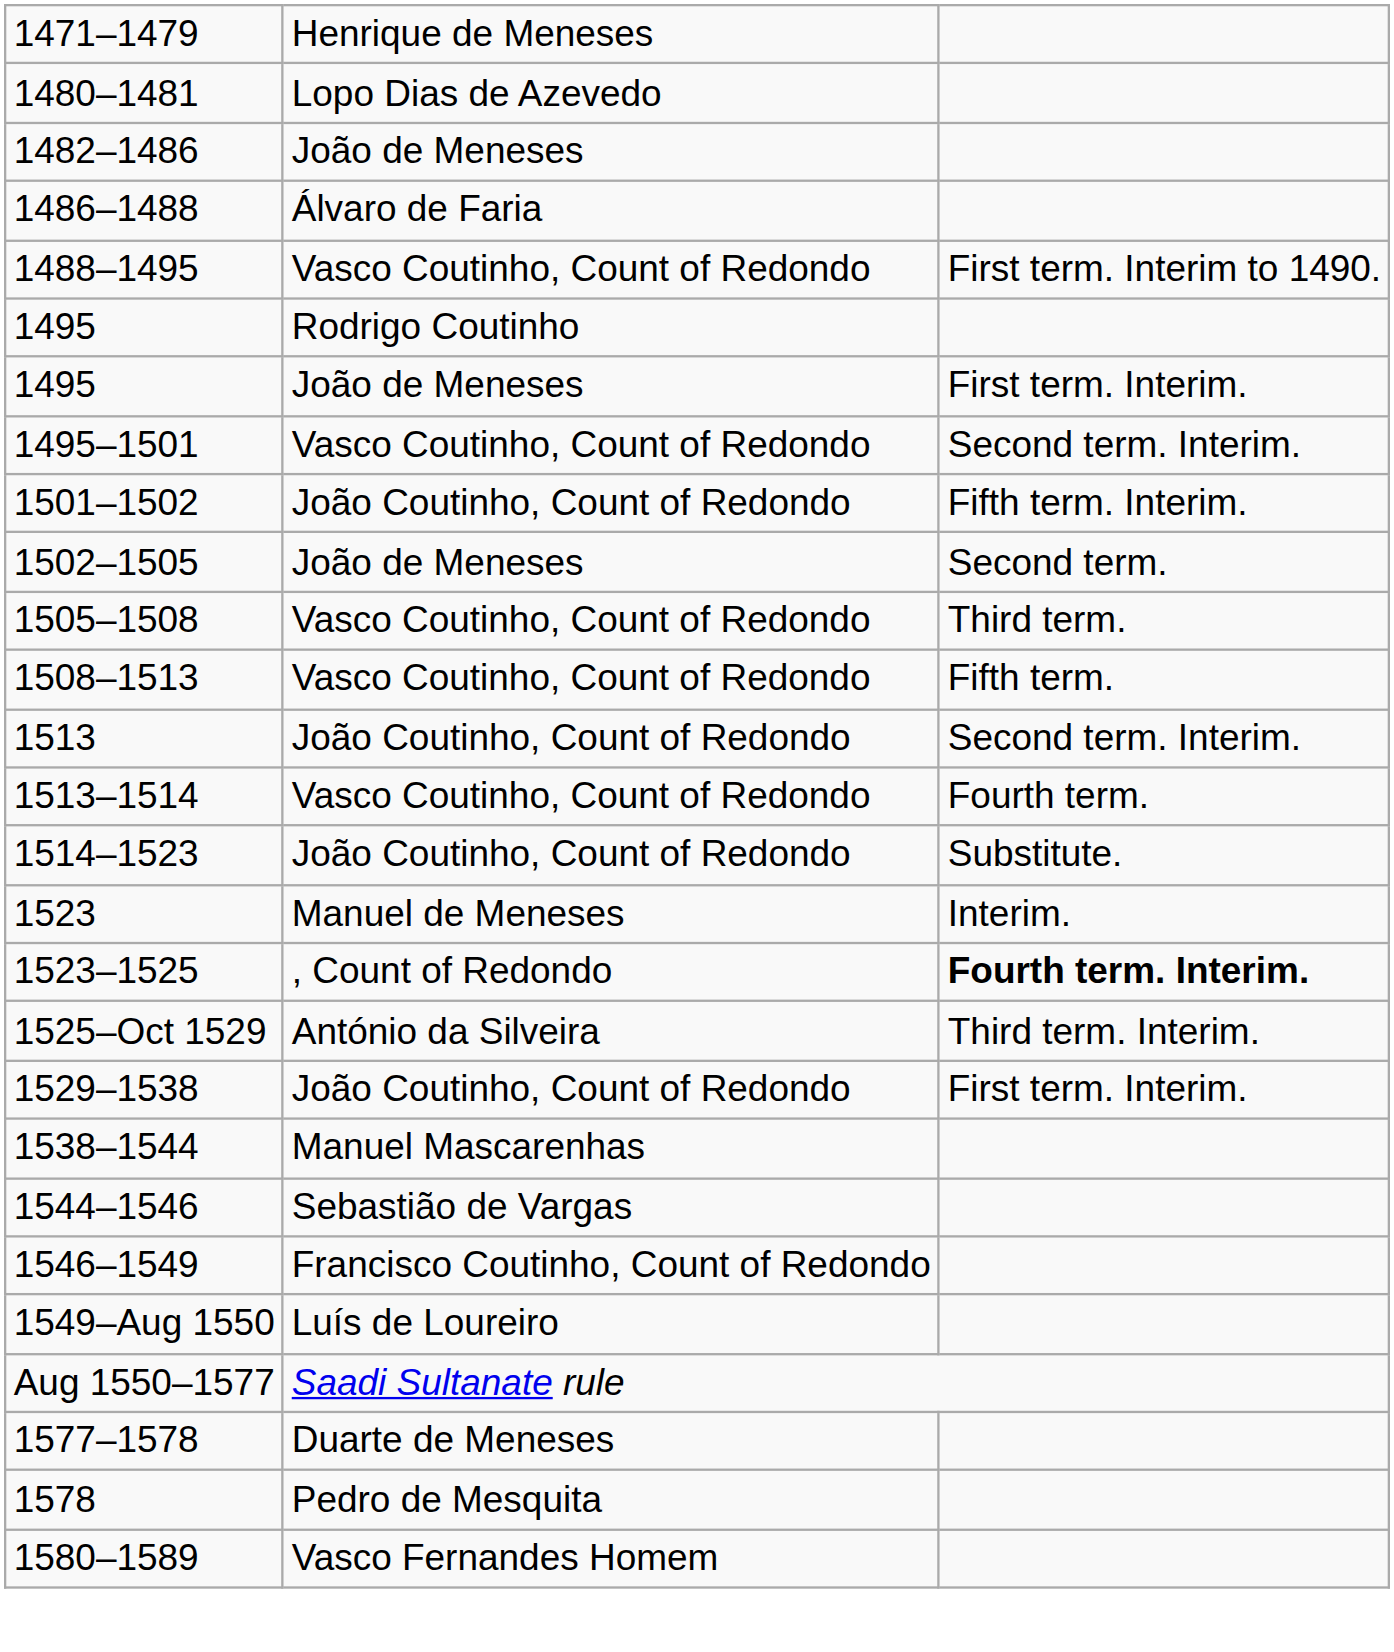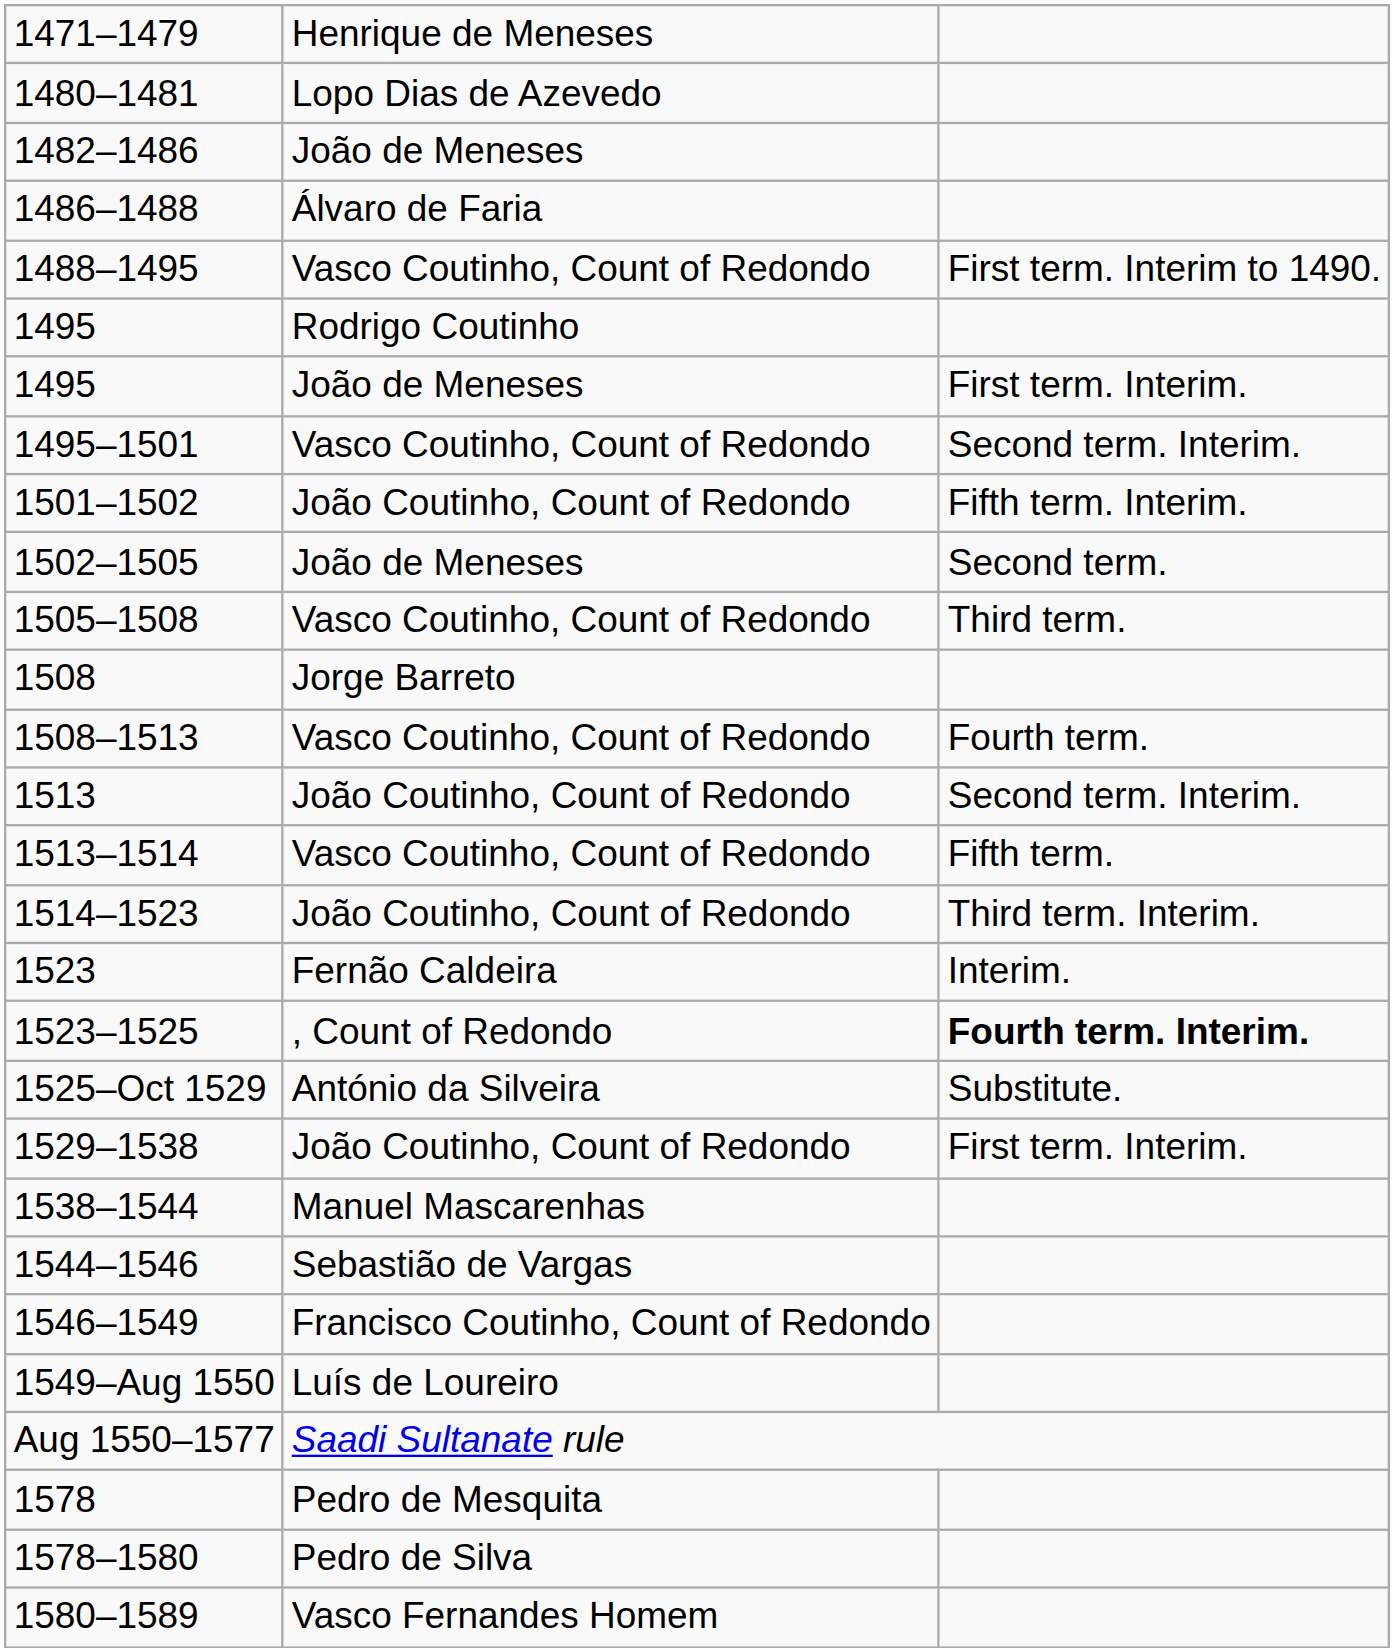 <table class="wikitable">
 <tr>
 <td>1471–1479</td>
 <td>Henrique de Meneses</td>
 <td></td>
 </tr>
 <tr>
 <td>1480–1481</td>
 <td>Lopo Dias de Azevedo</td>
 <td></td>
 </tr>
 <tr>
 <td>1482–1486</td>
 <td>João de Meneses</td>
 <td></td>
 </tr>
 <tr>
 <td>1486–1488</td>
 <td>Álvaro de Faria</td>
 <td></td>
 </tr>
 <tr>
 <td>1488–1495</td>
 <td>Vasco Coutinho, Count of Redondo</td>
 <td>First term. Interim to 1490.</td>
 </tr>
 <tr>
 <td>1495</td>
 <td>Rodrigo Coutinho</td>
 <td></td>
 </tr>
 <tr>
 <td>1495</td>
 <td>João de Meneses</td>
 <td>First term. Interim.</td>
 </tr>
 <tr>
 <td>1495–1501</td>
 <td>Vasco Coutinho, Count of Redondo</td>
 <td>Second term. Interim.</td>
 </tr>
 <tr>
 <td>1501–1502</td>
 <td>João Coutinho, Count of Redondo</td>
 <td>Fifth term. Interim.</td>
 </tr>
 <tr>
 <td>1502–1505</td>
 <td>João de Meneses</td>
 <td>Second term.</td>
 </tr>
 <tr>
 <td>1505–1508</td>
 <td>Vasco Coutinho, Count of Redondo</td>
 <td>Third term.</td>
 </tr>
 <tr>
+<td>1508                </td>
+<td>Jorge Barreto</td>
+<td></td>
+</tr>
+<tr>
 <td>1508–1513</td>
 <td>Vasco Coutinho, Count of Redondo</td>
-<td>Fifth term.</td>
+<td>Fourth term.</td>
 </tr>
 <tr>
 <td>1513</td>
 <td>João Coutinho, Count of Redondo</td>
 <td>Second term. Interim.</td>
 </tr>
 <tr>
 <td>1513–1514</td>
 <td>Vasco Coutinho, Count of Redondo</td>
-<td>Fourth term.</td>
+<td>Fifth term.</td>
 </tr>
 <tr>
 <td>1514–1523</td>
 <td>João Coutinho, Count of Redondo</td>
-<td>Substitute.</td>
+<td>Third term. Interim.</td>
 </tr>
 <tr>
 <td>1523</td>
-<td>Manuel de Meneses</td>
+<td>Fernão Caldeira</td>
 <td>Interim.</td>
 </tr>
 <tr>
 <td>1523–1525</td>
 <td>, Count of Redondo</td>
 <td><strong>Fourth term. Interim.</strong></td>
 </tr>
 <tr>
 <td>1525–Oct 1529</td>
 <td>António da Silveira</td>
-<td>Third term. Interim.</td>
+<td>Substitute.</td>
 </tr>
 <tr>
 <td>1529–1538</td>
 <td>João Coutinho, Count of Redondo</td>
 <td>First term. Interim.</td>
 </tr>
 <tr>
 <td>1538–1544</td>
 <td>Manuel Mascarenhas</td>
 <td></td>
 </tr>
 <tr>
 <td>1544–1546</td>
 <td>Sebastião de Vargas</td>
 <td></td>
 </tr>
 <tr>
 <td>1546–1549</td>
 <td>Francisco Coutinho, Count of Redondo</td>
 <td></td>
 </tr>
 <tr>
 <td>1549–Aug 1550</td>
 <td>Luís de Loureiro</td>
 <td></td>
 </tr>
 <tr>
 <td>Aug 1550–1577</td>
 <td colspan="2"><em><a href='#'>Saadi Sultanate</a> rule</em></td>
 </tr>
 <tr>
-<td>1577–1578</td>
-<td>Duarte de Meneses</td>
+<td>1578</td>
+<td>Pedro de Mesquita</td>
 <td></td>
 </tr>
 <tr>
-<td>1578</td>
-<td>Pedro de Mesquita</td>
+<td>1578–1580</td>
+<td>Pedro de Silva</td>
 <td></td>
 </tr>
 <tr>
 <td>1580–1589</td>
 <td>Vasco Fernandes Homem</td>
 <td></td>
 </tr>
 </table>
